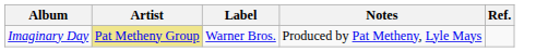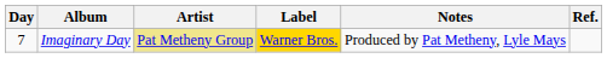 <table class="wikitable">
 <tr>
+<th>Day</th>
 <th>Album</th>
 <th>Artist</th>
 <th>Label</th>
 <th>Notes</th>
 <th>Ref.</th>
 </tr>
 <tr>
+<td rowspan="1" style="text-align:center;">7</td>
 <td><em><a href='#'>Imaginary Day</a></em></td>
 <td style="background: khaki;"><a href='#'>Pat Metheny Group</a></td>
-<td><a href='#'>Warner Bros.</a></td>
+<td style="background: gold;"><a href='#'>Warner Bros.</a></td>
 <td>Produced by <a href='#'>Pat Metheny</a>, <a href='#'>Lyle Mays</a></td>
 <td style="text-align:center;"></td>
 </tr>
 </table>
